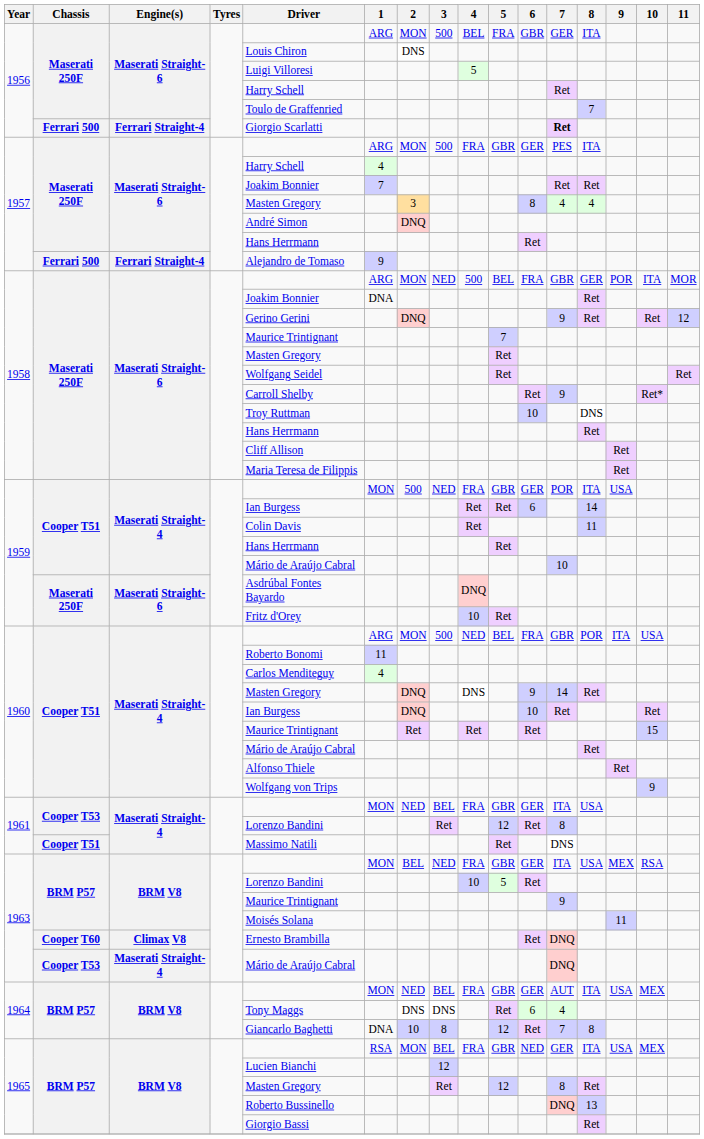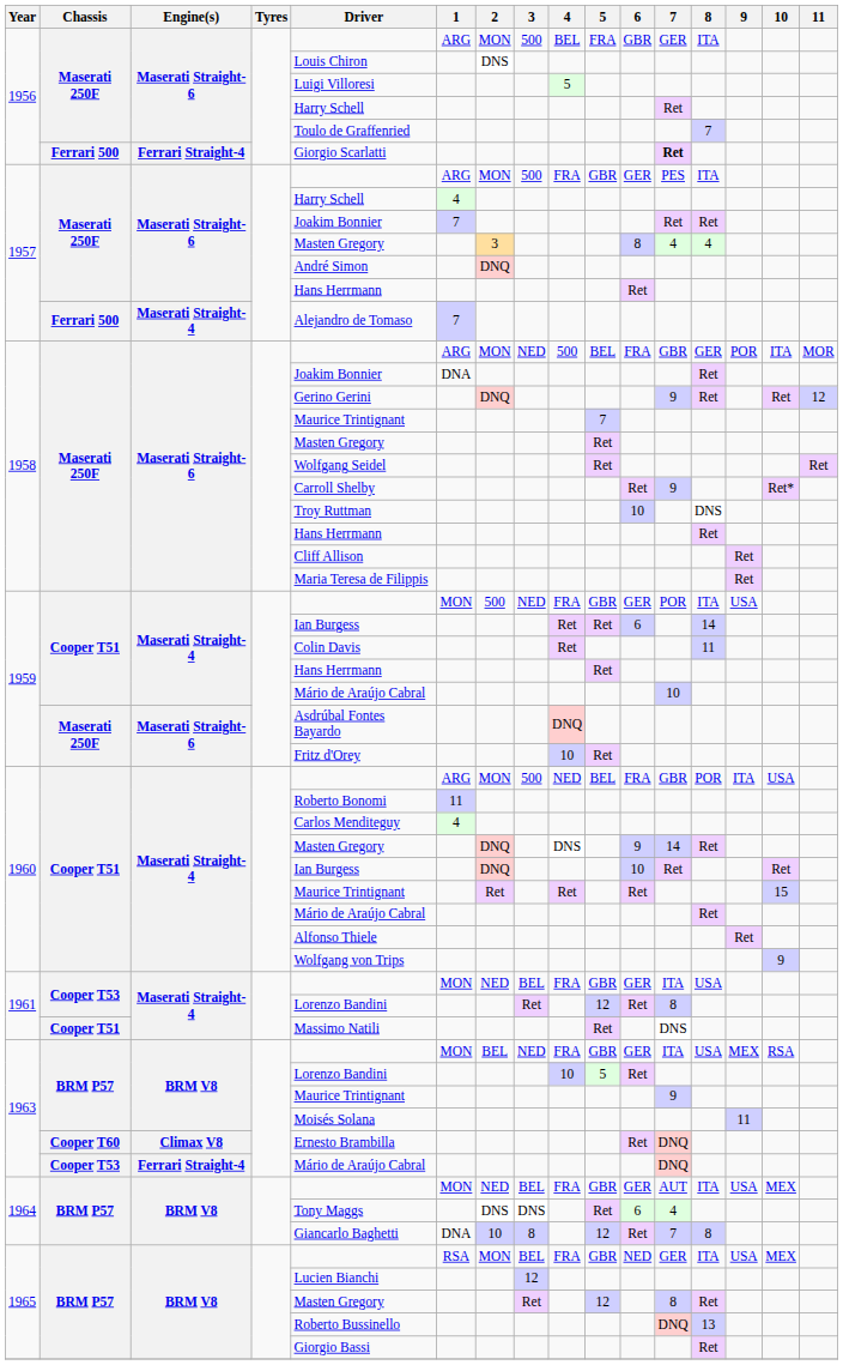 <table class="wikitable" style="text-align:center; font-size:90%">
 <tr>
 <th>Year</th>
 <th>Chassis</th>
 <th>Engine(s)</th>
 <th>Tyres</th>
 <th>Driver</th>
 <th>1</th>
 <th>2</th>
 <th>3</th>
 <th>4</th>
 <th>5</th>
 <th>6</th>
 <th>7</th>
 <th>8</th>
 <th>9</th>
 <th>10</th>
 <th>11</th>
 </tr>
 <tr>
 <td rowspan="6"><a href='#'>1956</a></td>
 <th rowspan="5"><a href='#'>Maserati</a> <a href='#'>250F</a></th>
 <th rowspan="5"><a href='#'>Maserati</a> <a href='#'>Straight-6</a></th>
 <td rowspan="6"></td>
 <td></td>
 <td><a href='#'>ARG</a></td>
 <td><a href='#'>MON</a></td>
 <td><a href='#'>500</a></td>
 <td><a href='#'>BEL</a></td>
 <td><a href='#'>FRA</a></td>
 <td><a href='#'>GBR</a></td>
 <td><a href='#'>GER</a></td>
 <td><a href='#'>ITA</a></td>
 <td></td>
 <td></td>
 <td></td>
 </tr>
 <tr>
 <td align="left"> <a href='#'>Louis Chiron</a></td>
 <td></td>
 <td style="background:#FFFFFF;">DNS</td>
 <td></td>
 <td></td>
 <td></td>
 <td></td>
 <td></td>
 <td></td>
 <td></td>
 <td></td>
 <td></td>
 </tr>
 <tr>
 <td align="left"> <a href='#'>Luigi Villoresi</a></td>
 <td></td>
 <td></td>
 <td></td>
 <td style="background:#DFFFDF;">5</td>
 <td></td>
 <td></td>
 <td></td>
 <td></td>
 <td></td>
 <td></td>
 <td></td>
 </tr>
 <tr>
 <td align="left"> <a href='#'>Harry Schell</a></td>
 <td></td>
 <td></td>
 <td></td>
 <td></td>
 <td></td>
 <td></td>
 <td style="background:#EFCFFF;">Ret</td>
 <td></td>
 <td></td>
 <td></td>
 <td></td>
 </tr>
 <tr>
 <td align="left"> <a href='#'>Toulo de Graffenried</a></td>
 <td></td>
 <td></td>
 <td></td>
 <td></td>
 <td></td>
 <td></td>
 <td></td>
 <td style="background:#CFCFFF;">7</td>
 <td></td>
 <td></td>
 <td></td>
 </tr>
 <tr>
 <th><a href='#'>Ferrari</a> <a href='#'>500</a></th>
 <th><a href='#'>Ferrari</a> <a href='#'>Straight-4</a></th>
 <td align="left"> <a href='#'>Giorgio Scarlatti</a></td>
 <td></td>
 <td></td>
 <td></td>
 <td></td>
 <td></td>
 <td></td>
 <td style="background:#EFCFFF;"><strong>Ret</strong></td>
 <td></td>
 <td></td>
 <td></td>
 <td></td>
 </tr>
 <tr>
 <td rowspan="7"><a href='#'>1957</a></td>
 <th rowspan="6"><a href='#'>Maserati</a> <a href='#'>250F</a></th>
 <th rowspan="6"><a href='#'>Maserati</a> <a href='#'>Straight-6</a></th>
 <td rowspan="7"></td>
 <td></td>
 <td><a href='#'>ARG</a></td>
 <td><a href='#'>MON</a></td>
 <td><a href='#'>500</a></td>
 <td><a href='#'>FRA</a></td>
 <td><a href='#'>GBR</a></td>
 <td><a href='#'>GER</a></td>
 <td><a href='#'>PES</a></td>
 <td><a href='#'>ITA</a></td>
 <td></td>
 <td></td>
 <td></td>
 </tr>
 <tr>
 <td align="left"> <a href='#'>Harry Schell</a></td>
 <td style="background:#DFFFDF;">4</td>
 <td></td>
 <td></td>
 <td></td>
 <td></td>
 <td></td>
 <td></td>
 <td></td>
 <td></td>
 <td></td>
 <td></td>
 </tr>
 <tr>
 <td align="left"> <a href='#'>Joakim Bonnier</a></td>
 <td style="background:#CFCFFF;">7</td>
 <td></td>
 <td></td>
 <td></td>
 <td></td>
 <td></td>
 <td style="background:#EFCFFF;">Ret</td>
 <td style="background:#EFCFFF;">Ret</td>
 <td></td>
 <td></td>
 <td></td>
 </tr>
 <tr>
 <td align="left"> <a href='#'>Masten Gregory</a></td>
 <td></td>
 <td style="background:#FFDF9F;">3</td>
 <td></td>
 <td></td>
 <td></td>
 <td style="background:#CFCFFF;">8</td>
 <td style="background:#DFFFDF;">4</td>
 <td style="background:#DFFFDF;">4</td>
 <td></td>
 <td></td>
 <td></td>
 </tr>
 <tr>
 <td align="left"> <a href='#'>André Simon</a></td>
 <td></td>
 <td style="background:#FFCFCF;">DNQ</td>
 <td></td>
 <td></td>
 <td></td>
 <td></td>
 <td></td>
 <td></td>
 <td></td>
 <td></td>
 <td></td>
 </tr>
 <tr>
 <td align="left"> <a href='#'>Hans Herrmann</a></td>
 <td></td>
 <td></td>
 <td></td>
 <td></td>
 <td></td>
 <td style="background:#EFCFFF;">Ret</td>
 <td></td>
 <td></td>
 <td></td>
 <td></td>
 <td></td>
 </tr>
 <tr>
 <th><a href='#'>Ferrari</a> <a href='#'>500</a></th>
-<th><a href='#'>Ferrari</a> <a href='#'>Straight-4</a></th>
+<th><a href='#'>Maserati</a> <a href='#'>Straight-4</a></th>
 <td align="left"> <a href='#'>Alejandro de Tomaso</a></td>
-<td style="background:#CFCFFF;">9</td>
+<td style="background:#CFCFFF;">7</td>
 <td></td>
 <td></td>
 <td></td>
 <td></td>
 <td></td>
 <td></td>
 <td></td>
 <td></td>
 <td></td>
 <td></td>
 </tr>
 <tr>
 <td rowspan="11"><a href='#'>1958</a></td>
 <th rowspan="11"><a href='#'>Maserati</a> <a href='#'>250F</a></th>
 <th rowspan="11"><a href='#'>Maserati</a> <a href='#'>Straight-6</a></th>
 <td rowspan="11"></td>
 <td></td>
 <td><a href='#'>ARG</a></td>
 <td><a href='#'>MON</a></td>
 <td><a href='#'>NED</a></td>
 <td><a href='#'>500</a></td>
 <td><a href='#'>BEL</a></td>
 <td><a href='#'>FRA</a></td>
 <td><a href='#'>GBR</a></td>
 <td><a href='#'>GER</a></td>
 <td><a href='#'>POR</a></td>
 <td><a href='#'>ITA</a></td>
 <td><a href='#'>MOR</a></td>
 </tr>
 <tr>
 <td align="left"> <a href='#'>Joakim Bonnier</a></td>
 <td>DNA</td>
 <td></td>
 <td></td>
 <td></td>
 <td></td>
 <td></td>
 <td></td>
 <td style="background:#EFCFFF;">Ret</td>
 <td></td>
 <td></td>
 <td></td>
 </tr>
 <tr>
 <td align="left"> <a href='#'>Gerino Gerini</a></td>
 <td></td>
 <td style="background:#FFCFCF;">DNQ</td>
 <td></td>
 <td></td>
 <td></td>
 <td></td>
 <td style="background:#CFCFFF;">9</td>
 <td style="background:#EFCFFF;">Ret</td>
 <td></td>
 <td style="background:#EFCFFF;">Ret</td>
 <td style="background:#CFCFFF;">12</td>
 </tr>
 <tr>
 <td align="left"> <a href='#'>Maurice Trintignant</a></td>
 <td></td>
 <td></td>
 <td></td>
 <td></td>
 <td style="background:#CFCFFF;">7</td>
 <td></td>
 <td></td>
 <td></td>
 <td></td>
 <td></td>
 <td></td>
 </tr>
 <tr>
 <td align="left"> <a href='#'>Masten Gregory</a></td>
 <td></td>
 <td></td>
 <td></td>
 <td></td>
 <td style="background:#EFCFFF;">Ret</td>
 <td></td>
 <td></td>
 <td></td>
 <td></td>
 <td></td>
 <td></td>
 </tr>
 <tr>
 <td align="left"> <a href='#'>Wolfgang Seidel</a></td>
 <td></td>
 <td></td>
 <td></td>
 <td></td>
 <td style="background:#EFCFFF;">Ret</td>
 <td></td>
 <td></td>
 <td></td>
 <td></td>
 <td></td>
 <td style="background:#EFCFFF;">Ret</td>
 </tr>
 <tr>
 <td align="left"> <a href='#'>Carroll Shelby</a></td>
 <td></td>
 <td></td>
 <td></td>
 <td></td>
 <td></td>
 <td style="background:#EFCFFF;">Ret</td>
 <td style="background:#CFCFFF;">9</td>
 <td></td>
 <td></td>
 <td style="background:#EFCFFF;">Ret*</td>
 <td></td>
 </tr>
 <tr>
 <td align="left"> <a href='#'>Troy Ruttman</a></td>
 <td></td>
 <td></td>
 <td></td>
 <td></td>
 <td></td>
 <td style="background:#CFCFFF;">10</td>
 <td></td>
 <td style="background:#FFFFFF;">DNS</td>
 <td></td>
 <td></td>
 <td></td>
 </tr>
 <tr>
 <td align="left"> <a href='#'>Hans Herrmann</a></td>
 <td></td>
 <td></td>
 <td></td>
 <td></td>
 <td></td>
 <td></td>
 <td></td>
 <td style="background:#EFCFFF;">Ret</td>
 <td></td>
 <td></td>
 <td></td>
 </tr>
 <tr>
 <td align="left"> <a href='#'>Cliff Allison</a></td>
 <td></td>
 <td></td>
 <td></td>
 <td></td>
 <td></td>
 <td></td>
 <td></td>
 <td></td>
 <td style="background:#EFCFFF;">Ret</td>
 <td></td>
 <td></td>
 </tr>
 <tr>
 <td align="left"> <a href='#'>Maria Teresa de Filippis</a></td>
 <td></td>
 <td></td>
 <td></td>
 <td></td>
 <td></td>
 <td></td>
 <td></td>
 <td></td>
 <td style="background:#EFCFFF;">Ret</td>
 <td></td>
 <td></td>
 </tr>
 <tr>
 <td rowspan="7"><a href='#'>1959</a></td>
 <th rowspan="5"><a href='#'>Cooper</a> <a href='#'>T51</a></th>
 <th rowspan="5"><a href='#'>Maserati</a> <a href='#'>Straight-4</a></th>
 <td rowspan="7"></td>
 <td></td>
 <td><a href='#'>MON</a></td>
 <td><a href='#'>500</a></td>
 <td><a href='#'>NED</a></td>
 <td><a href='#'>FRA</a></td>
 <td><a href='#'>GBR</a></td>
 <td><a href='#'>GER</a></td>
 <td><a href='#'>POR</a></td>
 <td><a href='#'>ITA</a></td>
 <td><a href='#'>USA</a></td>
 <td></td>
 <td></td>
 </tr>
 <tr>
 <td align="left"> <a href='#'>Ian Burgess</a></td>
 <td></td>
 <td></td>
 <td></td>
 <td style="background:#EFCFFF;">Ret</td>
 <td style="background:#EFCFFF;">Ret</td>
 <td style="background:#CFCFFF;">6</td>
 <td></td>
 <td style="background:#CFCFFF;">14</td>
 <td></td>
 <td></td>
 <td></td>
 </tr>
 <tr>
 <td align="left"> <a href='#'>Colin Davis</a></td>
 <td></td>
 <td></td>
 <td></td>
 <td style="background:#EFCFFF;">Ret</td>
 <td></td>
 <td></td>
 <td></td>
 <td style="background:#CFCFFF;">11</td>
 <td></td>
 <td></td>
 <td></td>
 </tr>
 <tr>
 <td align="left"> <a href='#'>Hans Herrmann</a></td>
 <td></td>
 <td></td>
 <td></td>
 <td></td>
 <td style="background:#EFCFFF;">Ret</td>
 <td></td>
 <td></td>
 <td></td>
 <td></td>
 <td></td>
 <td></td>
 </tr>
 <tr>
 <td align="left"> <a href='#'>Mário de Araújo Cabral</a></td>
 <td></td>
 <td></td>
 <td></td>
 <td></td>
 <td></td>
 <td></td>
 <td style="background:#CFCFFF;">10</td>
 <td></td>
 <td></td>
 <td></td>
 <td></td>
 </tr>
 <tr>
 <th rowspan="2"><a href='#'>Maserati</a> <a href='#'>250F</a></th>
 <th rowspan="2"><a href='#'>Maserati</a> <a href='#'>Straight-6</a></th>
 <td align="left"> <a href='#'>Asdrúbal Fontes Bayardo</a></td>
 <td></td>
 <td></td>
 <td></td>
 <td style="background:#FFCFCF;">DNQ</td>
 <td></td>
 <td></td>
 <td></td>
 <td></td>
 <td></td>
 <td></td>
 <td></td>
 </tr>
 <tr>
 <td align="left"> <a href='#'>Fritz d'Orey</a></td>
 <td></td>
 <td></td>
 <td></td>
 <td style="background:#CFCFFF;">10</td>
 <td style="background:#EFCFFF;">Ret</td>
 <td></td>
 <td></td>
 <td></td>
 <td></td>
 <td></td>
 <td></td>
 </tr>
 <tr>
 <td rowspan="9"><a href='#'>1960</a></td>
 <th rowspan="9"><a href='#'>Cooper</a> <a href='#'>T51</a></th>
 <th rowspan="9"><a href='#'>Maserati</a> <a href='#'>Straight-4</a></th>
 <td rowspan="9"></td>
 <td></td>
 <td><a href='#'>ARG</a></td>
 <td><a href='#'>MON</a></td>
 <td><a href='#'>500</a></td>
 <td><a href='#'>NED</a></td>
 <td><a href='#'>BEL</a></td>
 <td><a href='#'>FRA</a></td>
 <td><a href='#'>GBR</a></td>
 <td><a href='#'>POR</a></td>
 <td><a href='#'>ITA</a></td>
 <td><a href='#'>USA</a></td>
 <td></td>
 </tr>
 <tr>
 <td align="left"> <a href='#'>Roberto Bonomi</a></td>
 <td style="background:#CFCFFF;">11</td>
 <td></td>
 <td></td>
 <td></td>
 <td></td>
 <td></td>
 <td></td>
 <td></td>
 <td></td>
 <td></td>
 <td></td>
 </tr>
 <tr>
 <td align="left"> <a href='#'>Carlos Menditeguy</a></td>
 <td style="background:#DFFFDF;">4</td>
 <td></td>
 <td></td>
 <td></td>
 <td></td>
 <td></td>
 <td></td>
 <td></td>
 <td></td>
 <td></td>
 <td></td>
 </tr>
 <tr>
 <td align="left"> <a href='#'>Masten Gregory</a></td>
 <td></td>
 <td style="background:#FFCFCF;">DNQ</td>
 <td></td>
 <td style="background:#FFFFFF;">DNS</td>
 <td></td>
 <td style="background:#CFCFFF;">9</td>
 <td style="background:#CFCFFF;">14</td>
 <td style="background:#EFCFFF;">Ret</td>
 <td></td>
 <td></td>
 <td></td>
 </tr>
 <tr>
 <td align="left"> <a href='#'>Ian Burgess</a></td>
 <td></td>
 <td style="background:#FFCFCF;">DNQ</td>
 <td></td>
 <td></td>
 <td></td>
 <td style="background:#CFCFFF;">10</td>
 <td style="background:#EFCFFF;">Ret</td>
 <td></td>
 <td></td>
 <td style="background:#EFCFFF;">Ret</td>
 <td></td>
 </tr>
 <tr>
 <td align="left"> <a href='#'>Maurice Trintignant</a></td>
 <td></td>
 <td style="background:#EFCFFF;">Ret</td>
 <td></td>
 <td style="background:#EFCFFF;">Ret</td>
 <td></td>
 <td style="background:#EFCFFF;">Ret</td>
 <td></td>
 <td></td>
 <td></td>
 <td style="background:#CFCFFF;">15</td>
 <td></td>
 </tr>
 <tr>
 <td align="left"> <a href='#'>Mário de Araújo Cabral</a></td>
 <td></td>
 <td></td>
 <td></td>
 <td></td>
 <td></td>
 <td></td>
 <td></td>
 <td style="background:#EFCFFF;">Ret</td>
 <td></td>
 <td></td>
 <td></td>
 </tr>
 <tr>
 <td align="left"> <a href='#'>Alfonso Thiele</a></td>
 <td></td>
 <td></td>
 <td></td>
 <td></td>
 <td></td>
 <td></td>
 <td></td>
 <td></td>
 <td style="background:#EFCFFF;">Ret</td>
 <td></td>
 <td></td>
 </tr>
 <tr>
 <td align="left"> <a href='#'>Wolfgang von Trips</a></td>
 <td></td>
 <td></td>
 <td></td>
 <td></td>
 <td></td>
 <td></td>
 <td></td>
 <td></td>
 <td></td>
 <td style="background:#CFCFFF;">9</td>
 <td></td>
 </tr>
 <tr>
 <td rowspan="3"><a href='#'>1961</a></td>
 <th rowspan="2"><a href='#'>Cooper</a> <a href='#'>T53</a></th>
 <th rowspan="3"><a href='#'>Maserati</a> <a href='#'>Straight-4</a></th>
 <td rowspan="3"></td>
 <td></td>
 <td><a href='#'>MON</a></td>
 <td><a href='#'>NED</a></td>
 <td><a href='#'>BEL</a></td>
 <td><a href='#'>FRA</a></td>
 <td><a href='#'>GBR</a></td>
 <td><a href='#'>GER</a></td>
 <td><a href='#'>ITA</a></td>
 <td><a href='#'>USA</a></td>
 <td></td>
 <td></td>
 <td></td>
 </tr>
 <tr>
 <td align="left"> <a href='#'>Lorenzo Bandini</a></td>
 <td></td>
 <td></td>
 <td style="background:#EFCFFF;">Ret</td>
 <td></td>
 <td style="background:#CFCFFF;">12</td>
 <td style="background:#EFCFFF;">Ret</td>
 <td style="background:#CFCFFF;">8</td>
 <td></td>
 <td></td>
 <td></td>
 <td></td>
 </tr>
 <tr>
 <th><a href='#'>Cooper</a> <a href='#'>T51</a></th>
 <td align="left"> <a href='#'>Massimo Natili</a></td>
 <td></td>
 <td></td>
 <td></td>
 <td></td>
 <td style="background:#EFCFFF;">Ret</td>
 <td></td>
 <td style="background:#FFFFFF;">DNS</td>
 <td></td>
 <td></td>
 <td></td>
 <td></td>
 </tr>
 <tr>
 <td rowspan="6"><a href='#'>1963</a></td>
 <th rowspan="4"><a href='#'>BRM</a> <a href='#'>P57</a></th>
 <th rowspan="4"><a href='#'>BRM</a> <a href='#'>V8</a></th>
 <td rowspan="6"></td>
 <td></td>
 <td><a href='#'>MON</a></td>
 <td><a href='#'>BEL</a></td>
 <td><a href='#'>NED</a></td>
 <td><a href='#'>FRA</a></td>
 <td><a href='#'>GBR</a></td>
 <td><a href='#'>GER</a></td>
 <td><a href='#'>ITA</a></td>
 <td><a href='#'>USA</a></td>
 <td><a href='#'>MEX</a></td>
 <td><a href='#'>RSA</a></td>
 <td></td>
 </tr>
 <tr>
 <td align="left"> <a href='#'>Lorenzo Bandini</a></td>
 <td></td>
 <td></td>
 <td></td>
 <td style="background:#CFCFFF;">10</td>
 <td style="background:#DFFFDF;">5</td>
 <td style="background:#EFCFFF;">Ret</td>
 <td></td>
 <td></td>
 <td></td>
 <td></td>
 <td></td>
 </tr>
 <tr>
 <td align="left"> <a href='#'>Maurice Trintignant</a></td>
 <td></td>
 <td></td>
 <td></td>
 <td></td>
 <td></td>
 <td></td>
 <td style="background:#CFCFFF;">9</td>
 <td></td>
 <td></td>
 <td></td>
 <td></td>
 </tr>
 <tr>
 <td align="left"> <a href='#'>Moisés Solana</a></td>
 <td></td>
 <td></td>
 <td></td>
 <td></td>
 <td></td>
 <td></td>
 <td></td>
 <td></td>
 <td style="background:#CFCFFF;">11</td>
 <td></td>
 <td></td>
 </tr>
 <tr>
 <th><a href='#'>Cooper</a> <a href='#'>T60</a></th>
 <th><a href='#'>Climax</a> <a href='#'>V8</a></th>
 <td align="left"> <a href='#'>Ernesto Brambilla</a></td>
 <td></td>
 <td></td>
 <td></td>
 <td></td>
 <td></td>
 <td style="background:#EFCFFF;">Ret</td>
 <td style="background:#FFCFCF;">DNQ</td>
 <td></td>
 <td></td>
 <td></td>
 <td></td>
 </tr>
 <tr>
 <th><a href='#'>Cooper</a> <a href='#'>T53</a></th>
-<th><a href='#'>Maserati</a> <a href='#'>Straight-4</a></th>
+<th><a href='#'>Ferrari</a> <a href='#'>Straight-4</a></th>
 <td align="left"> <a href='#'>Mário de Araújo Cabral</a></td>
 <td></td>
 <td></td>
 <td></td>
 <td></td>
 <td></td>
 <td></td>
 <td style="background:#FFCFCF;">DNQ</td>
 <td></td>
 <td></td>
 <td></td>
 <td></td>
 </tr>
 <tr>
 <td rowspan="3"><a href='#'>1964</a></td>
 <th rowspan="3"><a href='#'>BRM</a> <a href='#'>P57</a></th>
 <th rowspan="3"><a href='#'>BRM</a> <a href='#'>V8</a></th>
 <td rowspan="3"></td>
 <td></td>
 <td><a href='#'>MON</a></td>
 <td><a href='#'>NED</a></td>
 <td><a href='#'>BEL</a></td>
 <td><a href='#'>FRA</a></td>
 <td><a href='#'>GBR</a></td>
 <td><a href='#'>GER</a></td>
 <td><a href='#'>AUT</a></td>
 <td><a href='#'>ITA</a></td>
 <td><a href='#'>USA</a></td>
 <td><a href='#'>MEX</a></td>
 <td></td>
 </tr>
 <tr>
 <td align="left"> <a href='#'>Tony Maggs</a></td>
 <td></td>
 <td style="background:#FFFFFF;">DNS</td>
 <td style="background:#FFFFFF;">DNS</td>
 <td></td>
 <td style="background:#EFCFFF;">Ret</td>
 <td style="background:#DFFFDF;">6</td>
 <td style="background:#DFFFDF;">4</td>
 <td></td>
 <td></td>
 <td></td>
 <td></td>
 </tr>
 <tr>
 <td align="left"> <a href='#'>Giancarlo Baghetti</a></td>
 <td>DNA</td>
 <td style="background:#CFCFFF;">10</td>
 <td style="background:#CFCFFF;">8</td>
 <td></td>
 <td style="background:#CFCFFF;">12</td>
 <td style="background:#EFCFFF;">Ret</td>
 <td style="background:#CFCFFF;">7</td>
 <td style="background:#CFCFFF;">8</td>
 <td></td>
 <td></td>
 <td></td>
 </tr>
 <tr>
 <td rowspan="5"><a href='#'>1965</a></td>
 <th rowspan="5"><a href='#'>BRM</a> <a href='#'>P57</a></th>
 <th rowspan="5"><a href='#'>BRM</a> <a href='#'>V8</a></th>
 <td rowspan="5"></td>
 <td></td>
 <td><a href='#'>RSA</a></td>
 <td><a href='#'>MON</a></td>
 <td><a href='#'>BEL</a></td>
 <td><a href='#'>FRA</a></td>
 <td><a href='#'>GBR</a></td>
 <td><a href='#'>NED</a></td>
 <td><a href='#'>GER</a></td>
 <td><a href='#'>ITA</a></td>
 <td><a href='#'>USA</a></td>
 <td><a href='#'>MEX</a></td>
 <td></td>
 </tr>
 <tr>
 <td align="left"> <a href='#'>Lucien Bianchi</a></td>
 <td></td>
 <td></td>
 <td style="background:#CFCFFF;">12</td>
 <td></td>
 <td></td>
 <td></td>
 <td></td>
 <td></td>
 <td></td>
 <td></td>
 <td></td>
 </tr>
 <tr>
 <td align="left"> <a href='#'>Masten Gregory</a></td>
 <td></td>
 <td></td>
 <td style="background:#EFCFFF;">Ret</td>
 <td></td>
 <td style="background:#CFCFFF;">12</td>
 <td></td>
 <td style="background:#CFCFFF;">8</td>
 <td style="background:#EFCFFF;">Ret</td>
 <td></td>
 <td></td>
 <td></td>
 </tr>
 <tr>
 <td align="left"> <a href='#'>Roberto Bussinello</a></td>
 <td></td>
 <td></td>
 <td></td>
 <td></td>
 <td></td>
 <td></td>
 <td style="background:#FFCFCF;">DNQ</td>
 <td style="background:#CFCFFF;">13</td>
 <td></td>
 <td></td>
 <td></td>
 </tr>
 <tr>
 <td align="left"> <a href='#'>Giorgio Bassi</a></td>
 <td></td>
 <td></td>
 <td></td>
 <td></td>
 <td></td>
 <td></td>
 <td></td>
 <td style="background:#EFCFFF;">Ret</td>
 <td></td>
 <td></td>
 <td></td>
 </tr>
 <tr>
 </tr>
 </table>
